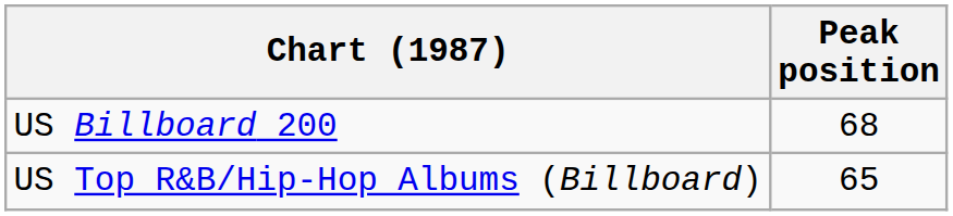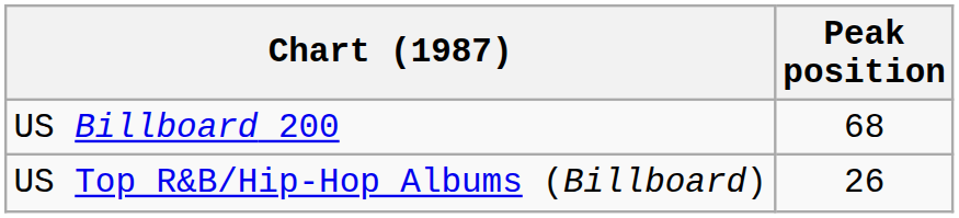 <table class="wikitable sortable plainrowheaders">
 <tr>
 <th>Chart (1987)</th>
 <th>Peak<br>position</th>
 </tr>
 <tr>
 <td>US <a href='#'><em>Billboard</em> 200</a></td>
 <td style="text-align:center;">68</td>
 </tr>
 <tr>
 <td>US <a href='#'>Top R&B/Hip-Hop Albums</a> (<em>Billboard</em>)</td>
-<td style="text-align:center;">65</td>
+<td style="text-align:center;">26</td>
 </tr>
 </table>
